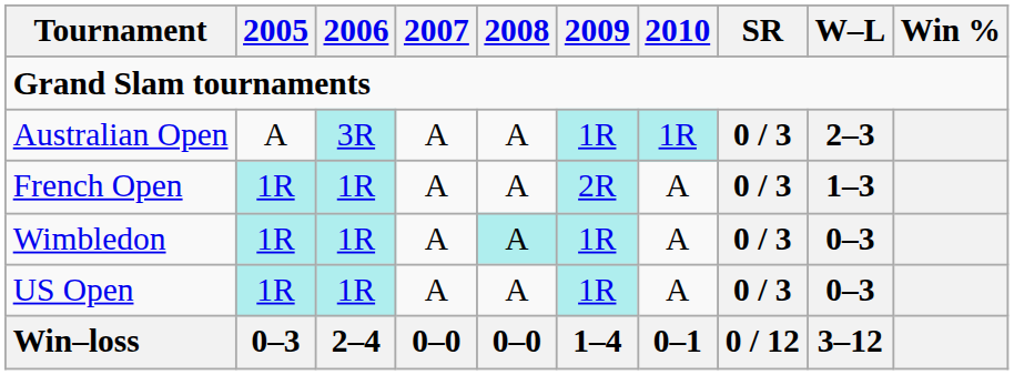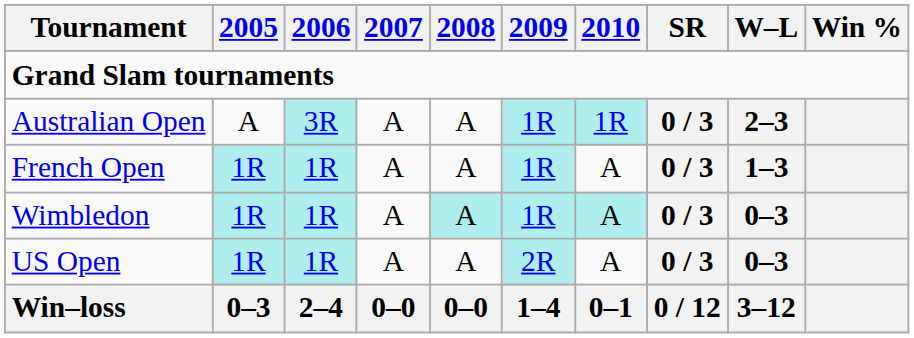 <table class="wikitable" style="text-align:center;">
 <tr>
 <th>Tournament</th>
 <th><a href='#'>2005</a></th>
 <th><a href='#'>2006</a></th>
 <th><a href='#'>2007</a></th>
 <th><a href='#'>2008</a></th>
 <th><a href='#'>2009</a></th>
 <th><a href='#'>2010</a></th>
 <th>SR</th>
 <th>W–L</th>
 <th>Win %</th>
 </tr>
 <tr>
 <td colspan="16" style="text-align:left;"><strong>Grand Slam tournaments</strong></td>
 </tr>
 <tr>
 <td align=left><a href='#'>Australian Open</a></td>
 <td>A</td>
 <td bgcolor=afeeee><a href='#'>3R</a></td>
 <td>A</td>
 <td>A</td>
 <td bgcolor=afeeee><a href='#'>1R</a></td>
 <td bgcolor=afeeee><a href='#'>1R</a></td>
 <th>0 / 3</th>
 <th>2–3</th>
 <th></th>
 </tr>
 <tr>
 <td align=left><a href='#'>French Open</a></td>
 <td bgcolor=afeeee><a href='#'>1R</a></td>
 <td bgcolor=afeeee><a href='#'>1R</a></td>
 <td>A</td>
 <td>A</td>
-<td bgcolor=afeeee><a href='#'>2R</a></td>
+<td bgcolor=afeeee><a href='#'>1R</a></td>
 <td>A</td>
 <th>0 / 3</th>
 <th>1–3</th>
 <th></th>
 </tr>
 <tr>
 <td align=left><a href='#'>Wimbledon</a></td>
 <td bgcolor=afeeee><a href='#'>1R</a></td>
 <td bgcolor=afeeee><a href='#'>1R</a></td>
 <td>A</td>
 <td style="background: paleturquoise;">A</td>
 <td bgcolor=afeeee><a href='#'>1R</a></td>
-<td>A</td>
+<td style="background: paleturquoise;">A</td>
 <th>0 / 3</th>
 <th>0–3</th>
 <th></th>
 </tr>
 <tr>
 <td align=left><a href='#'>US Open</a></td>
 <td bgcolor=afeeee><a href='#'>1R</a></td>
 <td bgcolor=afeeee><a href='#'>1R</a></td>
 <td>A</td>
 <td>A</td>
-<td bgcolor=afeeee><a href='#'>1R</a></td>
+<td bgcolor=afeeee><a href='#'>2R</a></td>
 <td>A</td>
 <th>0 / 3</th>
 <th>0–3</th>
 <th></th>
 </tr>
 <tr>
 <th style=text-align:left>Win–loss</th>
 <th>0–3</th>
 <th>2–4</th>
 <th>0–0</th>
 <th>0–0</th>
 <th>1–4</th>
 <th>0–1</th>
 <th>0 / 12</th>
 <th>3–12</th>
 <th></th>
 </tr>
 </table>
